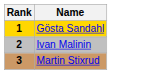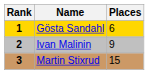 <table class="wikitable">
 <tr>
 <th>Rank</th>
 <th>Name</th>
+<th>Places</th>
 </tr>
 <tr bgcolor="gold">
 <td align="center"><strong>1</strong></td>
 <td> <a href='#'>Gösta Sandahl</a></td>
+<td>6</td>
 </tr>
 <tr bgcolor="silver">
 <td align="center"><strong>2</strong></td>
 <td> <a href='#'>Ivan Malinin</a></td>
+<td>9</td>
 </tr>
 <tr bgcolor="cc9966">
 <td align="center"><strong>3</strong></td>
 <td> <a href='#'>Martin Stixrud</a></td>
+<td>15</td>
 </tr>
 </table>
